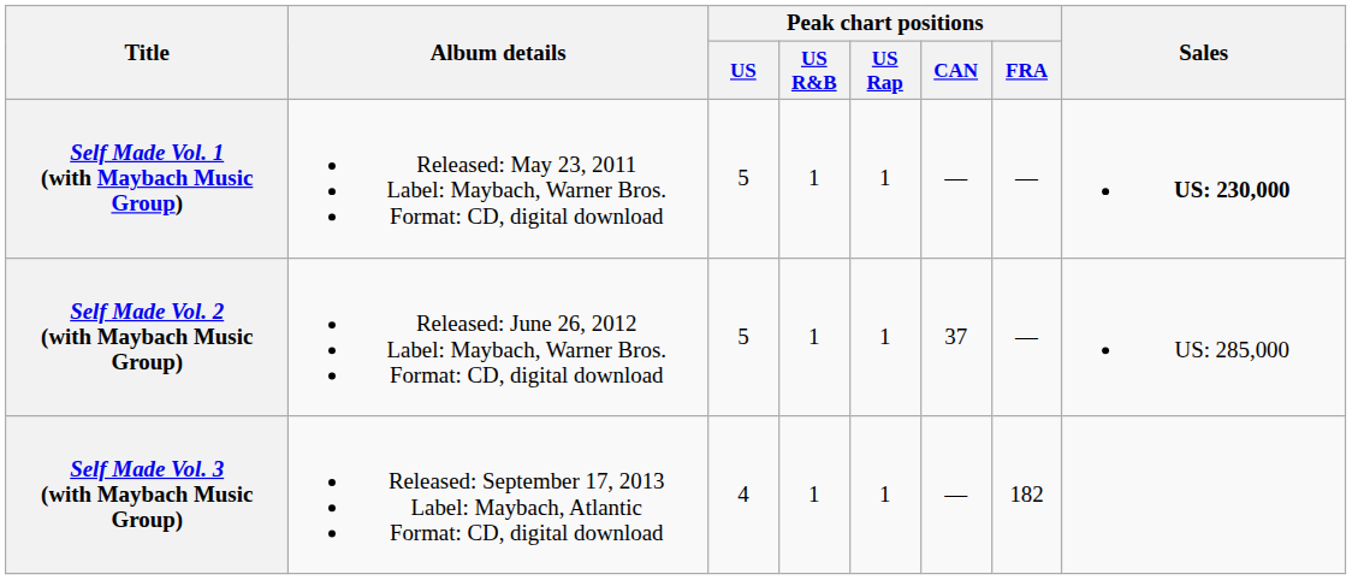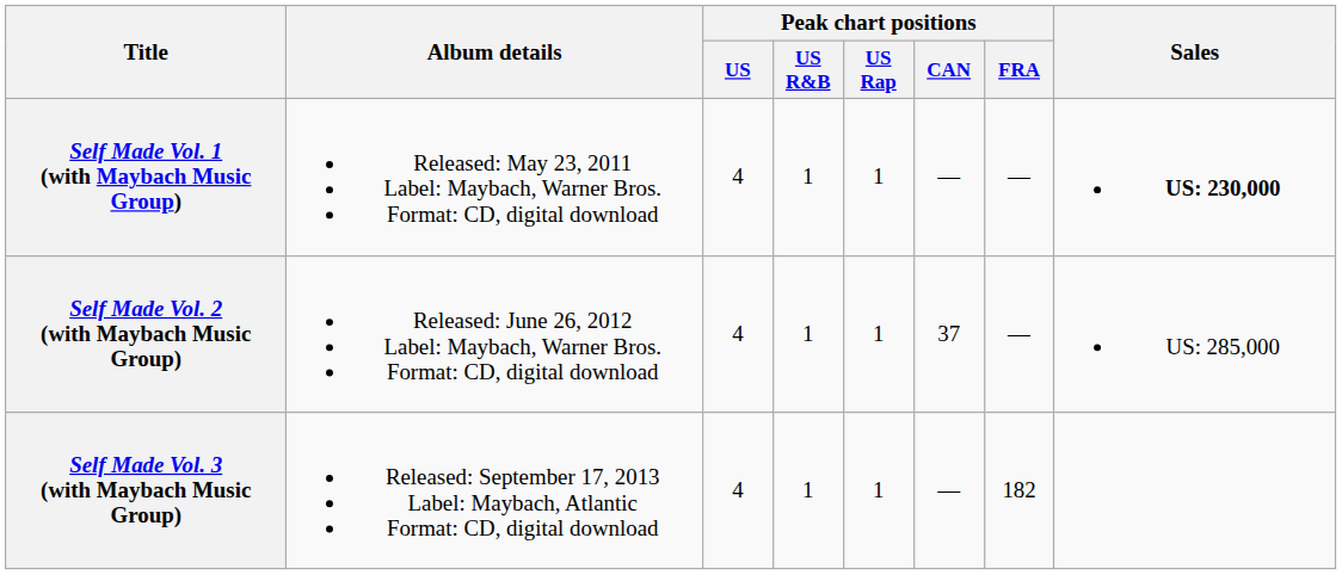 <table class="wikitable plainrowheaders" style="text-align:center;">
 <tr>
 <th scope="col" rowspan="2" style="width:12em;">Title</th>
 <th scope="col" rowspan="2" style="width:18em;">Album details</th>
 <th scope="col" colspan="5">Peak chart positions</th>
 <th scope="col" rowspan="2" style="width:12em;">Sales</th>
 </tr>
 <tr>
 <th scope="col" style="width:3em;font-size:90%;"><a href='#'>US</a><br></th>
 <th scope="col" style="width:3em;font-size:90%;"><a href='#'>US R&B</a><br></th>
 <th scope="col" style="width:3em;font-size:90%;"><a href='#'>US Rap</a><br></th>
 <th scope="col" style="width:3em;font-size:90%;"><a href='#'>CAN</a><br></th>
 <th style="width:3em; font-size:90%"><a href='#'>FRA</a><br></th>
 </tr>
 <tr>
 <th scope="row"><em><a href='#'>Self Made Vol. 1</a></em><br><span>(with <a href='#'>Maybach Music Group</a>)</span></th>
 <td><br><ul><li>Released: May 23, 2011</li><li>Label: Maybach, Warner Bros.</li><li>Format: CD, digital download</li></ul></td>
-<td>5</td>
+<td>4</td>
 <td>1</td>
 <td>1</td>
 <td>—</td>
 <td>—</td>
 <td><strong><br><ul><li>US: 230,000</li></ul></strong></td>
 </tr>
 <tr>
 <th scope="row"><em><a href='#'>Self Made Vol. 2</a></em><br><span>(with Maybach Music Group)</span></th>
 <td><br><ul><li>Released: June 26, 2012</li><li>Label: Maybach, Warner Bros.</li><li>Format: CD, digital download</li></ul></td>
-<td>5</td>
+<td>4</td>
 <td>1</td>
 <td>1</td>
 <td>37</td>
 <td>—</td>
 <td><br><ul><li>US: 285,000</li></ul></td>
 </tr>
 <tr>
 <th scope="row"><em><a href='#'>Self Made Vol. 3</a></em><br><span>(with Maybach Music Group)</span></th>
 <td><br><ul><li>Released: September 17, 2013</li><li>Label: Maybach, Atlantic</li><li>Format: CD, digital download</li></ul></td>
 <td>4</td>
 <td>1</td>
 <td>1</td>
 <td>—</td>
 <td>182</td>
 <td></td>
 </tr>
 </table>
